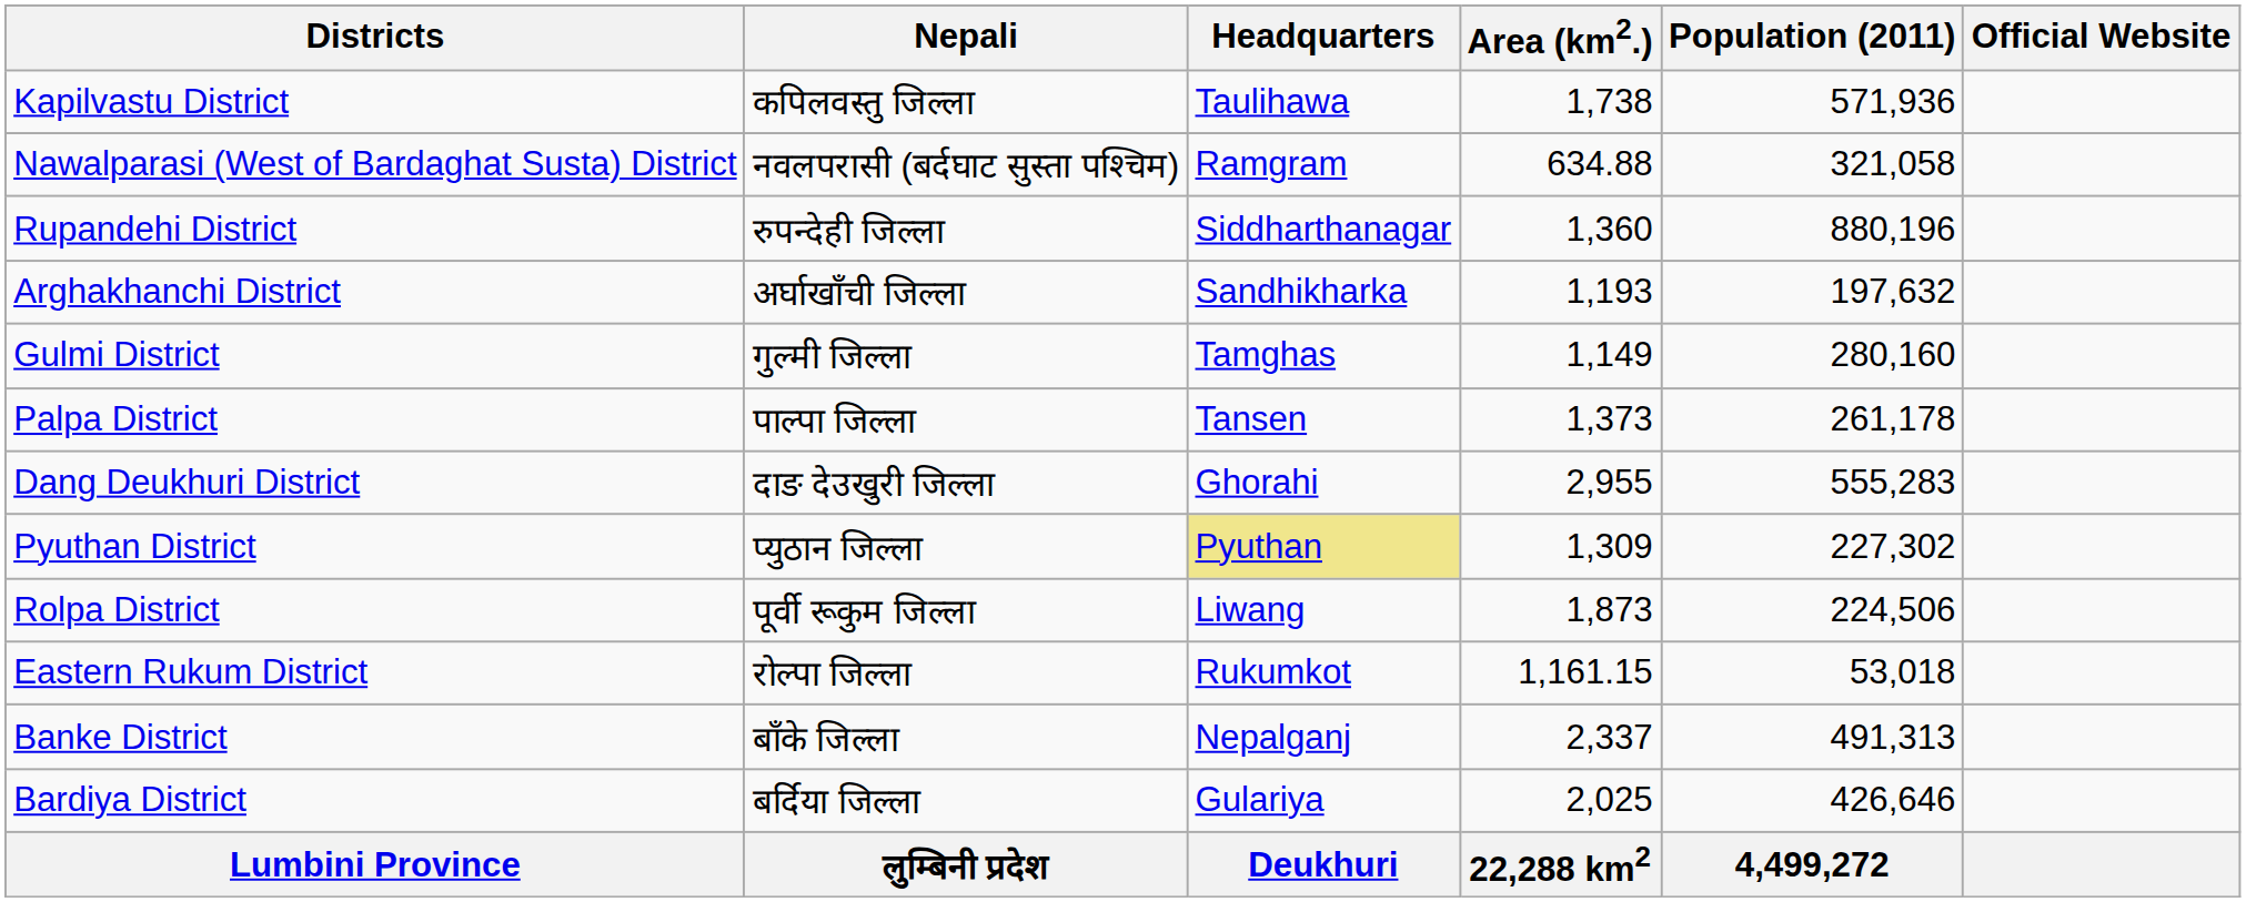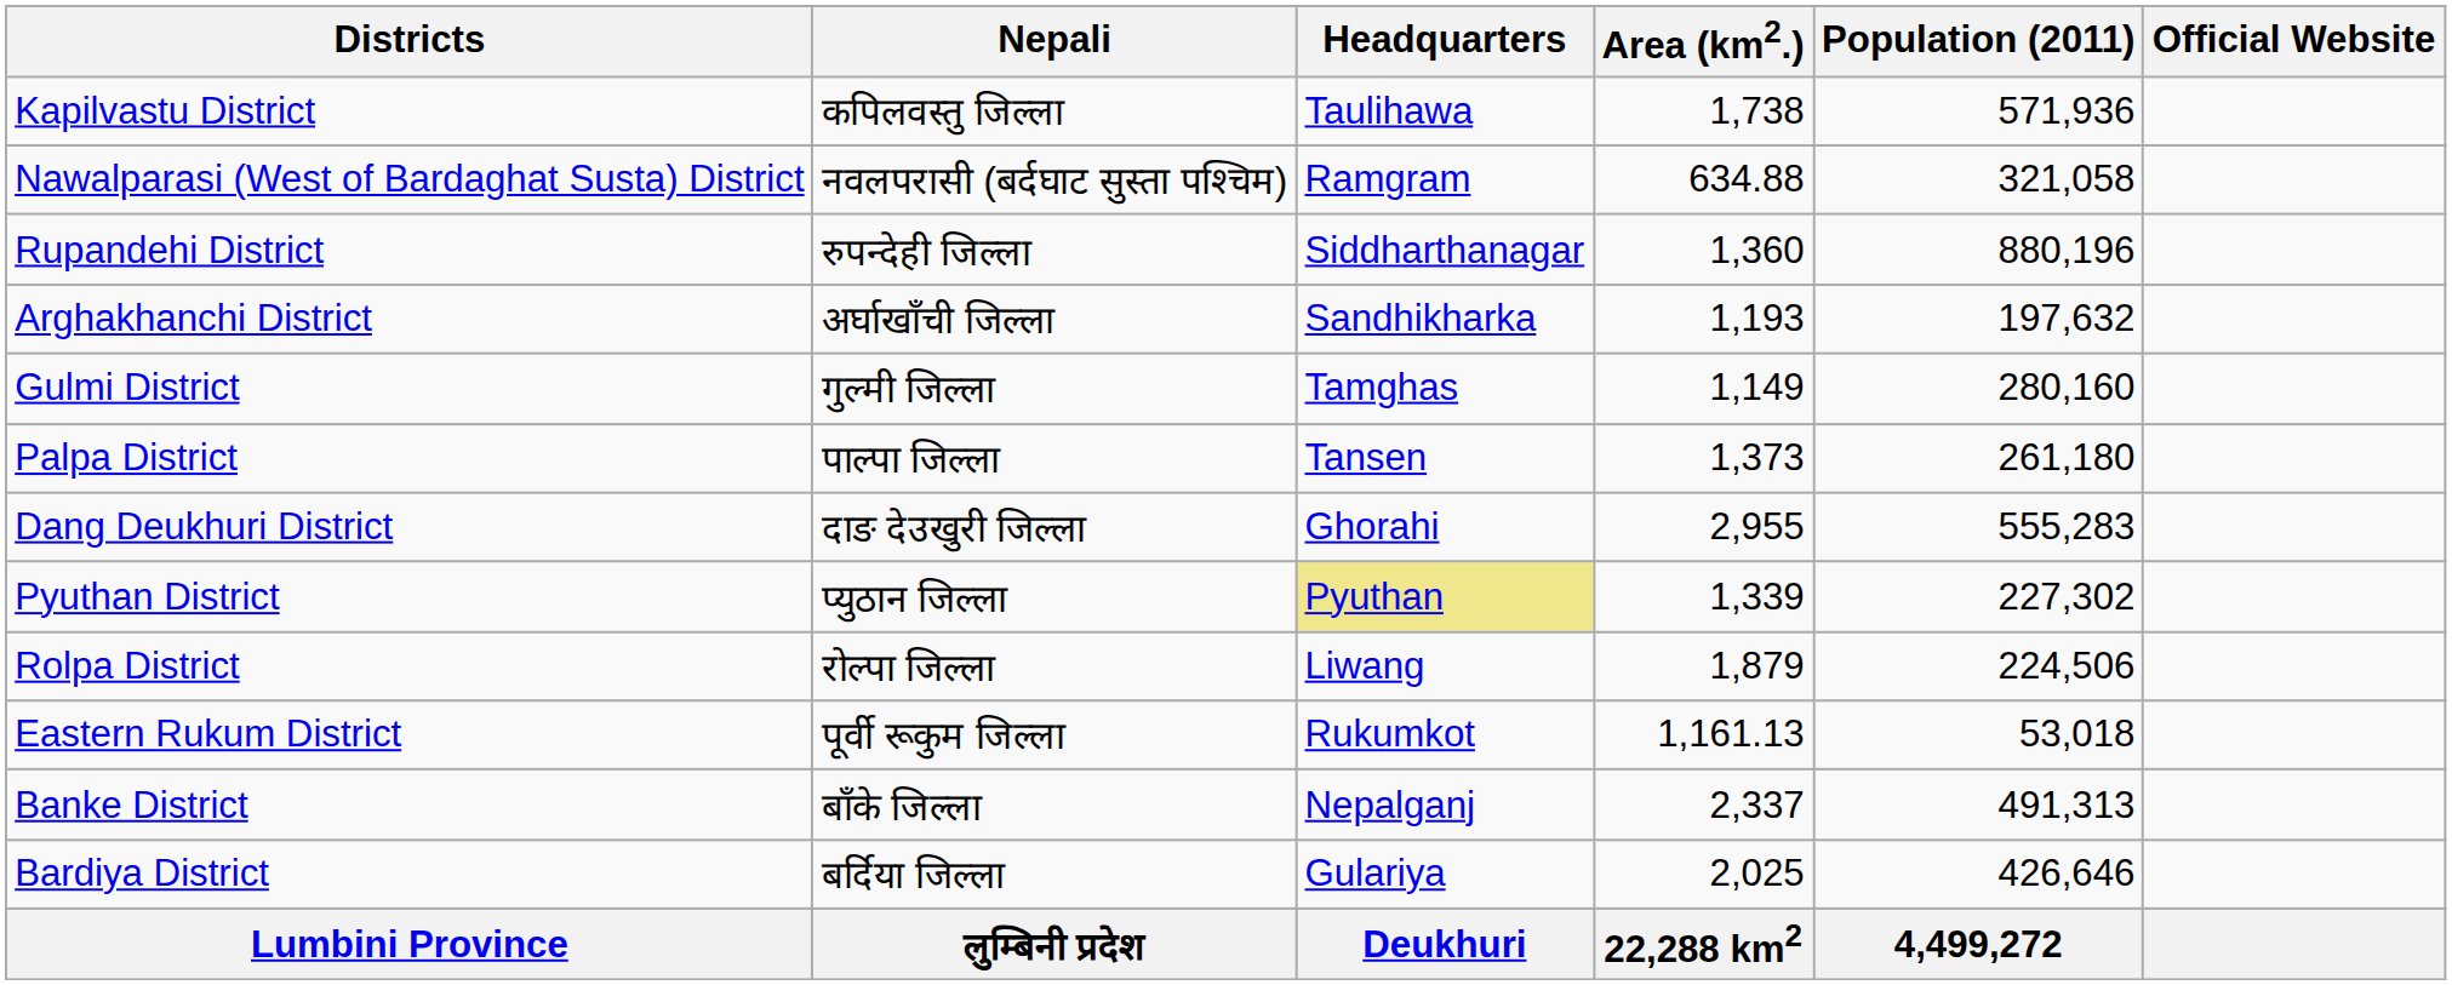 <table class="wikitable sortable">
 <tr>
 <th>Districts</th>
 <th>Nepali</th>
 <th>Headquarters</th>
 <th>Area (km<sup>2</sup>.)</th>
 <th>Population (2011)</th>
 <th>Official Website</th>
 </tr>
 <tr>
 <td><a href='#'>Kapilvastu District</a></td>
 <td>कपिलवस्तु जिल्ला</td>
 <td><a href='#'>Taulihawa</a></td>
 <td align="right">1,738</td>
 <td align="right">571,936</td>
 <td></td>
 </tr>
 <tr>
 <td><a href='#'>Nawalparasi (West of Bardaghat Susta) District</a></td>
 <td>नवलपरासी (बर्दघाट सुस्ता पश्चिम)</td>
 <td><a href='#'>Ramgram</a></td>
 <td align="right">634.88</td>
 <td align="right">321,058</td>
 <td></td>
 </tr>
 <tr>
 <td><a href='#'>Rupandehi District</a></td>
 <td>रुपन्देही जिल्ला</td>
 <td><a href='#'>Siddharthanagar</a></td>
 <td align="right">1,360</td>
 <td align="right">880,196</td>
 <td></td>
 </tr>
 <tr>
 <td><a href='#'>Arghakhanchi District</a></td>
 <td>अर्घाखाँची जिल्ला</td>
 <td><a href='#'>Sandhikharka</a></td>
 <td align="right">1,193</td>
 <td align="right">197,632</td>
 <td></td>
 </tr>
 <tr>
 <td><a href='#'>Gulmi District</a></td>
 <td>गुल्मी जिल्ला</td>
 <td><a href='#'>Tamghas</a></td>
 <td align="right">1,149</td>
 <td align="right">280,160</td>
 <td></td>
 </tr>
 <tr>
 <td><a href='#'>Palpa District</a></td>
 <td>पाल्पा जिल्ला</td>
 <td><a href='#'>Tansen</a></td>
 <td align="right">1,373</td>
-<td align="right">261,178</td>
+<td align="right">261,180</td>
 <td></td>
 </tr>
 <tr>
 <td><a href='#'>Dang Deukhuri District</a></td>
 <td>दाङ देउखुरी जिल्ला</td>
 <td><a href='#'>Ghorahi</a></td>
 <td align="right">2,955</td>
 <td align="right">555,283</td>
 <td></td>
 </tr>
 <tr>
 <td><a href='#'>Pyuthan District</a></td>
 <td>प्युठान जिल्ला</td>
 <td style="background: khaki;"><a href='#'>Pyuthan</a></td>
-<td align="right">1,309</td>
+<td align="right">1,339</td>
 <td align="right">227,302</td>
 <td></td>
 </tr>
 <tr>
 <td><a href='#'>Rolpa District</a></td>
-<td>पूर्वी रूकुम जिल्ला</td>
+<td>रोल्पा जिल्ला</td>
 <td><a href='#'>Liwang</a></td>
-<td align="right">1,873</td>
+<td align="right">1,879</td>
 <td align="right">224,506</td>
 <td></td>
 </tr>
 <tr>
 <td><a href='#'>Eastern Rukum District</a></td>
-<td>रोल्पा जिल्ला</td>
+<td>पूर्वी रूकुम जिल्ला</td>
 <td><a href='#'>Rukumkot</a></td>
-<td align="right">1,161.15</td>
+<td align="right">1,161.13</td>
 <td align="right">53,018</td>
 <td></td>
 </tr>
 <tr>
 <td><a href='#'>Banke District</a></td>
 <td>बाँके जिल्ला</td>
 <td><a href='#'>Nepalganj</a></td>
 <td align="right">2,337</td>
 <td align="right">491,313</td>
 <td></td>
 </tr>
 <tr>
 <td><a href='#'>Bardiya District</a></td>
 <td>बर्दिया जिल्ला</td>
 <td><a href='#'>Gulariya</a></td>
 <td align="right">2,025</td>
 <td align="right">426,646</td>
 <td></td>
 </tr>
 <tr>
 <th><strong><a href='#'>Lumbini Province</a></strong></th>
 <th><strong> लुम्बिनी प्रदेश </strong></th>
 <th><strong><a href='#'>Deukhuri</a></strong></th>
 <th><strong>22,288 km<sup>2</sup></strong></th>
 <th><strong>4,499,272</strong></th>
 <th></th>
 </tr>
 </table>
